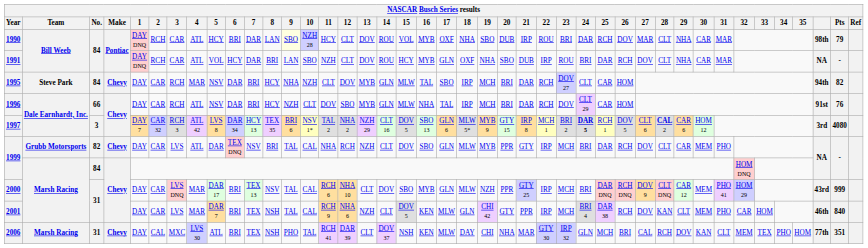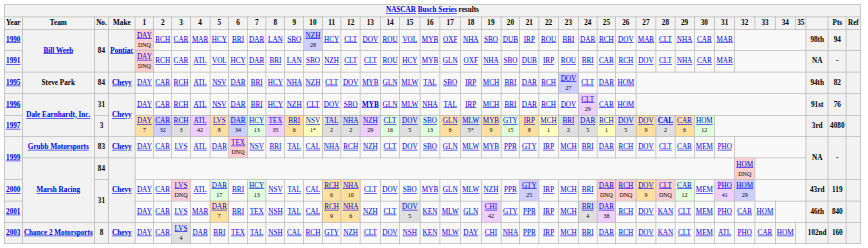 <table class="wikitable" style="text-align:center; font-size:75%">
 <tr>
 <th colspan=42><a href='#'>NASCAR</a> <a href='#'>Busch Series</a> results</th>
 </tr>
 <tr>
 <th>Year</th>
 <th>Team</th>
 <th>No.</th>
 <th>Make</th>
 <th>1</th>
 <th>2</th>
 <th>3</th>
 <th>4</th>
 <th>5</th>
 <th>6</th>
 <th>7</th>
 <th>8</th>
 <th>9</th>
 <th>10</th>
 <th>11</th>
 <th>12</th>
 <th>13</th>
 <th>14</th>
 <th>15</th>
 <th>16</th>
 <th>17</th>
 <th>18</th>
 <th>19</th>
 <th>20</th>
 <th>21</th>
 <th>22</th>
 <th>23</th>
 <th>24</th>
 <th>25</th>
 <th>26</th>
 <th>27</th>
 <th>28</th>
 <th>29</th>
 <th>30</th>
 <th>31</th>
 <th>32</th>
 <th>33</th>
 <th>34</th>
 <th>35</th>
 <th></th>
 <th>Pts</th>
 <th>Ref</th>
 </tr>
 <tr>
 <th><a href='#'>1990</a></th>
 <th rowspan=2><a href='#'>Bill Weeb</a></th>
 <th rowspan=2>84</th>
 <th rowspan=2><a href='#'>Pontiac</a></th>
 <td style="background:#FFCFCF;"><a href='#'>DAY</a><br><small>DNQ</small></td>
 <td><a href='#'>RCH</a></td>
 <td><a href='#'>CAR</a></td>
-<td><a href='#'>ATL</a></td>
+<td><a href='#'>MAR</a></td>
 <td><a href='#'>HCY</a></td>
 <td><a href='#'>BRI</a></td>
 <td><a href='#'>DAR</a></td>
 <td><a href='#'>LAN</a></td>
-<td style="background: lightyellow;"><a href='#'>SBO</a></td>
+<td><a href='#'>SBO</a></td>
 <td style="background:#CFCFFF;"><a href='#'>NZH</a><br><small>28</small></td>
 <td><a href='#'>HCY</a></td>
 <td><a href='#'>CLT</a></td>
 <td><a href='#'>DOV</a></td>
 <td><a href='#'>ROU</a></td>
 <td><a href='#'>VOL</a></td>
 <td><a href='#'>MYB</a></td>
 <td><a href='#'>OXF</a></td>
 <td><a href='#'>NHA</a></td>
 <td><a href='#'>SBO</a></td>
 <td><a href='#'>DUB</a></td>
 <td><a href='#'>IRP</a></td>
 <td><a href='#'>ROU</a></td>
 <td><a href='#'>BRI</a></td>
 <td><a href='#'>DAR</a></td>
 <td><a href='#'>RCH</a></td>
 <td><a href='#'>DOV</a></td>
 <td><a href='#'>MAR</a></td>
 <td><a href='#'>CLT</a></td>
 <td><a href='#'>NHA</a></td>
 <td><a href='#'>CAR</a></td>
 <td><a href='#'>MAR</a></td>
 <td colspan=4></td>
 <th>98th</th>
-<th>79</th>
+<th>94</th>
 <th></th>
 </tr>
 <tr>
 <th><a href='#'>1991</a></th>
 <td style="background:#FFCFCF;"><a href='#'>DAY</a><br><small>DNQ</small></td>
 <td><a href='#'>RCH</a></td>
 <td><a href='#'>CAR</a></td>
 <td><a href='#'>ATL</a></td>
 <td><a href='#'>VOL</a></td>
 <td><a href='#'>HCY</a></td>
 <td><a href='#'>DAR</a></td>
 <td><a href='#'>BRI</a></td>
 <td><a href='#'>LAN</a></td>
 <td><a href='#'>SBO</a></td>
 <td><a href='#'>NZH</a></td>
 <td><a href='#'>CLT</a></td>
-<td><a href='#'>DOV</a></td>
+<td><a href='#'>CLT</a></td>
 <td><a href='#'>ROU</a></td>
 <td><a href='#'>HCY</a></td>
 <td><a href='#'>MYB</a></td>
 <td><a href='#'>GLN</a></td>
 <td><a href='#'>OXF</a></td>
 <td><a href='#'>NHA</a></td>
 <td><a href='#'>SBO</a></td>
 <td><a href='#'>DUB</a></td>
 <td><a href='#'>IRP</a></td>
 <td><a href='#'>ROU</a></td>
 <td><a href='#'>BRI</a></td>
-<td><a href='#'>DAR</a></td>
+<td><a href='#'>CAR</a></td>
 <td><a href='#'>RCH</a></td>
 <td><a href='#'>DOV</a></td>
 <td><a href='#'>CLT</a></td>
 <td><a href='#'>NHA</a></td>
 <td><a href='#'>CAR</a></td>
 <td><a href='#'>MAR</a></td>
 <td colspan=4></td>
 <th>NA</th>
 <th>-</th>
 <th></th>
 </tr>
 <tr>
 <th><a href='#'>1995</a></th>
 <th>Steve Park</th>
 <th>84</th>
 <th><a href='#'>Chevy</a></th>
 <td><a href='#'>DAY</a></td>
 <td><a href='#'>CAR</a></td>
 <td><a href='#'>RCH</a></td>
-<td><a href='#'>MAR</a></td>
+<td><a href='#'>ATL</a></td>
 <td><a href='#'>NSV</a></td>
 <td><a href='#'>DAR</a></td>
 <td><a href='#'>BRI</a></td>
 <td><a href='#'>HCY</a></td>
 <td><a href='#'>NHA</a></td>
 <td><a href='#'>NZH</a></td>
 <td><a href='#'>CLT</a></td>
 <td><a href='#'>DOV</a></td>
 <td><a href='#'>MYB</a></td>
 <td><a href='#'>GLN</a></td>
 <td><a href='#'>MLW</a></td>
 <td><a href='#'>TAL</a></td>
 <td><a href='#'>SBO</a></td>
 <td><a href='#'>IRP</a></td>
 <td><a href='#'>MCH</a></td>
 <td><a href='#'>BRI</a></td>
 <td><a href='#'>DAR</a></td>
 <td><a href='#'>RCH</a></td>
 <td style="background:#CFCFFF;"><a href='#'>DOV</a><br><small>27</small></td>
 <td><a href='#'>CLT</a></td>
-<td><a href='#'>CAR</a></td>
+<td><a href='#'>DAR</a></td>
 <td><a href='#'>HOM</a></td>
 <td colspan=9></td>
 <th>94th</th>
 <th>82</th>
 <th></th>
 </tr>
 <tr>
 <th><a href='#'>1996</a></th>
 <th rowspan=2><a href='#'>Dale Earnhardt, Inc.</a></th>
-<th>66</th>
+<th>31</th>
 <th rowspan=2><a href='#'>Chevy</a></th>
 <td><a href='#'>DAY</a></td>
 <td><a href='#'>CAR</a></td>
 <td><a href='#'>RCH</a></td>
 <td><a href='#'>ATL</a></td>
 <td><a href='#'>NSV</a></td>
 <td><a href='#'>DAR</a></td>
 <td><a href='#'>BRI</a></td>
 <td><a href='#'>HCY</a></td>
 <td><a href='#'>NZH</a></td>
 <td><a href='#'>CLT</a></td>
 <td><a href='#'>DOV</a></td>
 <td><a href='#'>SBO</a></td>
-<td><a href='#'>MYB</a></td>
+<td><strong><a href='#'>MYB</a></strong></td>
 <td><a href='#'>GLN</a></td>
 <td><a href='#'>MLW</a></td>
 <td><a href='#'>NHA</a></td>
 <td><a href='#'>TAL</a></td>
 <td><a href='#'>IRP</a></td>
 <td><a href='#'>MCH</a></td>
 <td><a href='#'>BRI</a></td>
 <td><a href='#'>DAR</a></td>
 <td><a href='#'>RCH</a></td>
 <td><a href='#'>DOV</a></td>
 <td style="background:#EFCFFF;"><a href='#'>CLT</a><br><small>29</small></td>
 <td><a href='#'>CAR</a></td>
 <td><a href='#'>HOM</a></td>
 <td colspan=9></td>
 <th>91st</th>
 <th>76</th>
 <th></th>
 </tr>
 <tr>
 <th><a href='#'>1997</a></th>
 <th>3</th>
 <td style="background:#FFDF9F;"><a href='#'>DAY</a><br><small>7</small></td>
 <td style="background:#CFCFFF;"><a href='#'>CAR</a><br><small>32</small></td>
 <td style="background:#DFDFDF;"><a href='#'>RCH</a><br><small>3</small></td>
 <td style="background:#EFCFFF;"><a href='#'>ATL</a><br><small>42</small></td>
 <td style="background:#FFDF9F;"><a href='#'>LVS</a><br><small>8</small></td>
 <td style="background:#CFCFFF;"><a href='#'>DAR</a><br><small>34</small></td>
 <td style="background:#DFFFDF;"><a href='#'>HCY</a><br><small>13</small></td>
 <td style="background:#EFCFFF;"><a href='#'>TEX</a><br><small>35</small></td>
 <td style="background:#FFDF9F;"><a href='#'>BRI</a><br><small>6</small></td>
 <td style="background:#FFFFBF;"><a href='#'>NSV</a><br><small>1*</small></td>
 <td style="background:#DFDFDF;"><a href='#'>TAL</a><br><small>2</small></td>
 <td style="background:#DFDFDF;"><a href='#'>NHA</a><br><small>2</small></td>
 <td style="background:#EFCFFF;"><a href='#'>NZH</a><br><small>29</small></td>
 <td style="background:#DFFFDF;"><a href='#'>CLT</a><br><small>16</small></td>
 <td style="background:#DFDFDF;"><a href='#'>DOV</a><br><small>5</small></td>
 <td style="background:#DFFFDF;"><a href='#'>SBO</a><br><small>13</small></td>
 <td style="background:#FFDF9F;"><a href='#'>GLN</a><br><small>6</small></td>
 <td style="background:#DFDFDF;"><a href='#'>MLW</a><br><small>5*</small></td>
 <td style="background:#FFDF9F;"><a href='#'>MYB</a><br><small>9</small></td>
 <td style="background:#DFFFDF;"><a href='#'>GTY</a><br><small>15</small></td>
 <td style="background:#FFDF9F;"><a href='#'>IRP</a><br><small>8</small></td>
 <td style="background:#FFFFBF;"><a href='#'>MCH</a><br><small>1</small></td>
 <td style="background:#DFDFDF;"><a href='#'>BRI</a><br><small>2</small></td>
-<td style="background:#DFDFDF;"><strong><a href='#'>DAR</a><br><small>5</small></strong></td>
+<td style="background:#DFDFDF;"><a href='#'>DAR</a><br><small>5</small></td>
 <td style="background:#FFFFBF;"><a href='#'>RCH</a><br><small>1</small></td>
 <td style="background:#DFDFDF;"><a href='#'>DOV</a><br><small>5</small></td>
-<td style="background:#FFDF9F;"><a href='#'>CLT</a><br><small>6</small></td>
+<td style="background:#FFDF9F;"><a href='#'>DOV</a><br><small>9</small></td>
 <td style="background:#DFDFDF;"><strong><a href='#'>CAL</a></strong><br><small>2</small></td>
 <td style="background:#FFDF9F;"><a href='#'>CAR</a><br><small>6</small></td>
 <td style="background:#DFFFDF;"><a href='#'>HOM</a><br><small>12</small></td>
 <td colspan=5></td>
 <th>3rd</th>
 <th>4080</th>
 <th></th>
 </tr>
 <tr>
 <th rowspan=2><a href='#'>1999</a></th>
 <th><a href='#'>Grubb Motorsports</a></th>
-<th>82</th>
+<th>83</th>
 <th><a href='#'>Chevy</a></th>
 <td><a href='#'>DAY</a></td>
 <td><a href='#'>CAR</a></td>
 <td><a href='#'>LVS</a></td>
 <td><a href='#'>ATL</a></td>
 <td><a href='#'>DAR</a></td>
 <td style="background:#FFCFCF;"><a href='#'>TEX</a><br><small>DNQ</small></td>
 <td><a href='#'>NSV</a></td>
 <td><a href='#'>BRI</a></td>
 <td><a href='#'>TAL</a></td>
 <td><a href='#'>CAL</a></td>
 <td><a href='#'>NHA</a></td>
 <td><a href='#'>RCH</a></td>
 <td><a href='#'>NZH</a></td>
 <td><a href='#'>CLT</a></td>
 <td><a href='#'>DOV</a></td>
 <td><a href='#'>SBO</a></td>
 <td><a href='#'>GLN</a></td>
 <td><a href='#'>MLW</a></td>
 <td><a href='#'>MYB</a></td>
 <td><a href='#'>PPR</a></td>
 <td><a href='#'>GTY</a></td>
 <td><a href='#'>IRP</a></td>
 <td><a href='#'>MCH</a></td>
 <td><a href='#'>BRI</a></td>
 <td><a href='#'>DAR</a></td>
 <td><a href='#'>RCH</a></td>
 <td><a href='#'>DOV</a></td>
 <td><a href='#'>CLT</a></td>
 <td><a href='#'>CAR</a></td>
 <td><a href='#'>MEM</a></td>
 <td><a href='#'>PHO</a></td>
 <td colspan=4></td>
 <th rowspan=2>NA</th>
 <th rowspan=2>-</th>
 <th rowspan=2></th>
 </tr>
 <tr>
 <th rowspan=3><a href='#'>Marsh Racing</a></th>
 <th>84</th>
 <th rowspan=3><a href='#'>Chevy</a></th>
 <td colspan=31></td>
 <td style="background:#FFCFCF;"><a href='#'>HOM</a><br><small>DNQ</small></td>
 <td colspan=3></td>
 </tr>
 <tr>
 <th><a href='#'>2000</a></th>
 <th rowspan=2>31</th>
 <td><a href='#'>DAY</a></td>
 <td><a href='#'>CAR</a></td>
 <td style="background:#FFCFCF;"><a href='#'>LVS</a><br><small>DNQ</small></td>
-<td><a href='#'>MAR</a></td>
+<td><a href='#'>ATL</a></td>
 <td style="background:#DFFFDF;"><a href='#'>DAR</a><br><small>17</small></td>
 <td><a href='#'>BRI</a></td>
-<td style="background:#DFFFDF;"><a href='#'>TEX</a><br><small>13</small></td>
+<td style="background:#DFFFDF;"><a href='#'>HCY</a><br><small>13</small></td>
 <td><a href='#'>NSV</a></td>
 <td><a href='#'>TAL</a></td>
 <td><a href='#'>CAL</a></td>
 <td style="background:#FFDF9F;"><a href='#'>RCH</a><br><small>6</small></td>
 <td style="background:#FFDF9F;"><a href='#'>NHA</a><br><small>10</small></td>
 <td><a href='#'>CLT</a></td>
 <td><a href='#'>DOV</a></td>
 <td><a href='#'>SBO</a></td>
 <td><a href='#'>MYB</a></td>
 <td><a href='#'>GLN</a></td>
 <td><a href='#'>MLW</a></td>
 <td><a href='#'>NZH</a></td>
 <td><a href='#'>PPR</a></td>
 <td style="background:#CFCFFF;"><a href='#'>GTY</a><br><small>25</small></td>
 <td><a href='#'>IRP</a></td>
 <td><a href='#'>MCH</a></td>
 <td><a href='#'>BRI</a></td>
 <td style="background:#FFCFCF;"><a href='#'>DAR</a><br><small>DNQ</small></td>
 <td style="background:#FFCFCF;"><a href='#'>RCH</a><br><small>DNQ</small></td>
 <td style="background:#FFDF9F;"><a href='#'>DOV</a><br><small>9</small></td>
 <td style="background:#FFCFCF;"><a href='#'>CLT</a><br><small>DNQ</small></td>
 <td style="background:#DFFFDF;"><a href='#'>CAR</a><br><small>12</small></td>
 <td><a href='#'>MEM</a></td>
 <td style="background:#EFCFFF;"><a href='#'>PHO</a><br><small>41</small></td>
 <td style="background:#CFCFFF;"><a href='#'>HOM</a><br><small>29</small></td>
 <td colspan=3></td>
 <th>43rd</th>
-<th>999</th>
+<th>119</th>
 <th></th>
 </tr>
 <tr>
 <th><a href='#'>2001</a></th>
 <td><a href='#'>DAY</a></td>
 <td><a href='#'>CAR</a></td>
 <td><a href='#'>LVS</a></td>
 <td><a href='#'>MAR</a></td>
 <td style="background:#FFDF9F;"><a href='#'>DAR</a><br><small>7</small></td>
 <td><a href='#'>BRI</a></td>
 <td><a href='#'>TEX</a></td>
 <td><a href='#'>NSH</a></td>
 <td><a href='#'>TAL</a></td>
 <td><a href='#'>CAL</a></td>
 <td style="background:#FFDF9F;"><a href='#'>RCH</a><br><small>9</small></td>
 <td style="background:#FFDF9F;"><a href='#'>NHA</a><br><small>6</small></td>
 <td><a href='#'>NZH</a></td>
 <td><a href='#'>CLT</a></td>
 <td style="background:#DFDFDF;"><a href='#'>DOV</a><br><small>5</small></td>
 <td><a href='#'>KEN</a></td>
 <td><a href='#'>MLW</a></td>
 <td><a href='#'>GLN</a></td>
 <td style="background:#EFCFFF;"><a href='#'>CHI</a><br><small>42</small></td>
 <td><a href='#'>GTY</a></td>
 <td><a href='#'>PPR</a></td>
 <td><a href='#'>IRP</a></td>
 <td><a href='#'>MCH</a></td>
 <td style="background:#DFDFDF;"><a href='#'>BRI</a><br><small>4</small></td>
 <td style="background:#EFCFFF;"><a href='#'>DAR</a><br><small>38</small></td>
 <td><a href='#'>RCH</a></td>
 <td><a href='#'>DOV</a></td>
 <td><a href='#'>KAN</a></td>
 <td><a href='#'>CLT</a></td>
 <td><a href='#'>MEM</a></td>
 <td><a href='#'>PHO</a></td>
 <td><a href='#'>CAR</a></td>
 <td><a href='#'>HOM</a></td>
 <td colspan=2></td>
 <th>46th</th>
 <th>840</th>
 <th></th>
 </tr>
 <tr>
-<th><a href='#'>2006</a></th>
-<th><a href='#'>Marsh Racing</a></th>
-<th>31</th>
+<th><a href='#'>2003</a></th>
+<th><a href='#'>Chance 2 Motorsports</a></th>
+<th>8</th>
 <th><a href='#'>Chevy</a></th>
 <td><a href='#'>DAY</a></td>
-<td><a href='#'>CAL</a></td>
-<td><a href='#'>MXC</a></td>
-<td style="background:#CFCFFF;"><a href='#'>LVS</a><br><small>30</small></td>
-<td><a href='#'>ATL</a></td>
+<td><a href='#'>CAR</a></td>
+<td style="background:#DFDFDF;"><a href='#'>LVS</a><br><small>4</small></td>
+<td><a href='#'>DAR</a></td>
 <td><a href='#'>BRI</a></td>
 <td><a href='#'>TEX</a></td>
+<td><a href='#'>TAL</a></td>
 <td><a href='#'>NSH</a></td>
-<td><a href='#'>PHO</a></td>
-<td><a href='#'>TAL</a></td>
-<td style="background:#EFCFFF;"><a href='#'>RCH</a><br><small>41</small></td>
-<td style="background:#EFCFFF;"><a href='#'>DAR</a><br><small>39</small></td>
+<td><a href='#'>CAL</a></td>
+<td><a href='#'>RCH</a></td>
+<td><a href='#'>GTY</a></td>
+<td><a href='#'>NZH</a></td>
 <td><a href='#'>CLT</a></td>
-<td style="background:#EFCFFF;"><a href='#'>DOV</a><br><small>37</small></td>
+<td><a href='#'>DOV</a></td>
 <td><a href='#'>NSH</a></td>
 <td><a href='#'>KEN</a></td>
 <td><a href='#'>MLW</a></td>
 <td><a href='#'>DAY</a></td>
 <td><a href='#'>CHI</a></td>
 <td><a href='#'>NHA</a></td>
-<td><a href='#'>MAR</a></td>
-<td style="background:#CFCFFF;"><a href='#'>GTY</a><br><small>30</small></td>
-<td style="background:#CFCFFF;"><a href='#'>IRP</a><br><small>32</small></td>
-<td><a href='#'>GLN</a></td>
+<td><a href='#'>PPR</a></td>
+<td><a href='#'>IRP</a></td>
 <td><a href='#'>MCH</a></td>
 <td><a href='#'>BRI</a></td>
-<td><a href='#'>CAL</a></td>
+<td><a href='#'>DAR</a></td>
 <td><a href='#'>RCH</a></td>
 <td><a href='#'>DOV</a></td>
 <td><a href='#'>KAN</a></td>
 <td><a href='#'>CLT</a></td>
 <td><a href='#'>MEM</a></td>
-<td><a href='#'>TEX</a></td>
+<td><a href='#'>ATL</a></td>
 <td><a href='#'>PHO</a></td>
+<td><a href='#'>CAR</a></td>
 <td><a href='#'>HOM</a></td>
-<th>77th</th>
-<th>351</th>
+<td></td>
+<th>102nd</th>
+<th>160</th>
 <th></th>
 </tr>
 </table>
